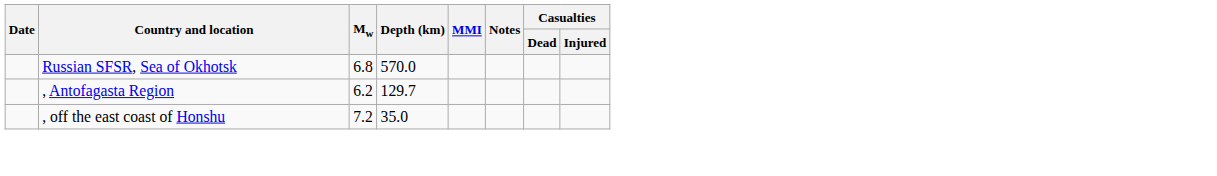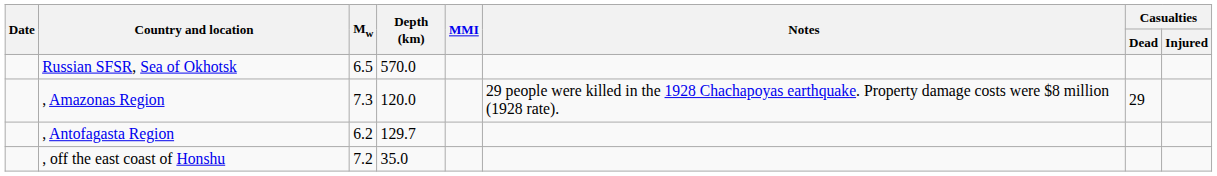 <table class="wikitable sortable sort-under" style="border:1px black; margin-left:1em;">
 <tr>
 <th rowspan="2"><small>Date</small></th>
 <th rowspan="2" style="width: 310px"><small>Country and location</small></th>
 <th rowspan="2"><small>M<sub>w</sub></small></th>
 <th rowspan="2"><small>Depth (km)</small></th>
 <th rowspan="2"><small><a href='#'>MMI</a></small></th>
 <th rowspan="2" class="unsortable"><small>Notes</small></th>
 <th colspan="2"><small>Casualties</small></th>
 </tr>
 <tr>
 <th><small>Dead</small></th>
 <th><small>Injured</small></th>
 </tr>
 <tr>
 <td></td>
 <td> <a href='#'>Russian SFSR</a>, <a href='#'>Sea of Okhotsk</a></td>
-<td>6.8</td>
+<td>6.5</td>
 <td>570.0</td>
 <td></td>
 <td></td>
 <td></td>
+<td></td>
+</tr>
+<tr>
+<td></td>
+<td>, <a href='#'>Amazonas Region</a></td>
+<td>7.3</td>
+<td>120.0</td>
+<td></td>
+<td>29 people were killed in the <a href='#'>1928 Chachapoyas earthquake</a>. Property damage costs were $8 million (1928 rate).</td>
+<td>29</td>
 <td></td>
 </tr>
 <tr>
 <td></td>
 <td>, <a href='#'>Antofagasta Region</a></td>
 <td>6.2</td>
 <td>129.7</td>
 <td></td>
 <td></td>
 <td></td>
 <td></td>
 </tr>
 <tr>
 <td></td>
 <td>, off the east coast of <a href='#'>Honshu</a></td>
 <td>7.2</td>
 <td>35.0</td>
 <td></td>
 <td></td>
 <td></td>
 <td></td>
 </tr>
 </table>
